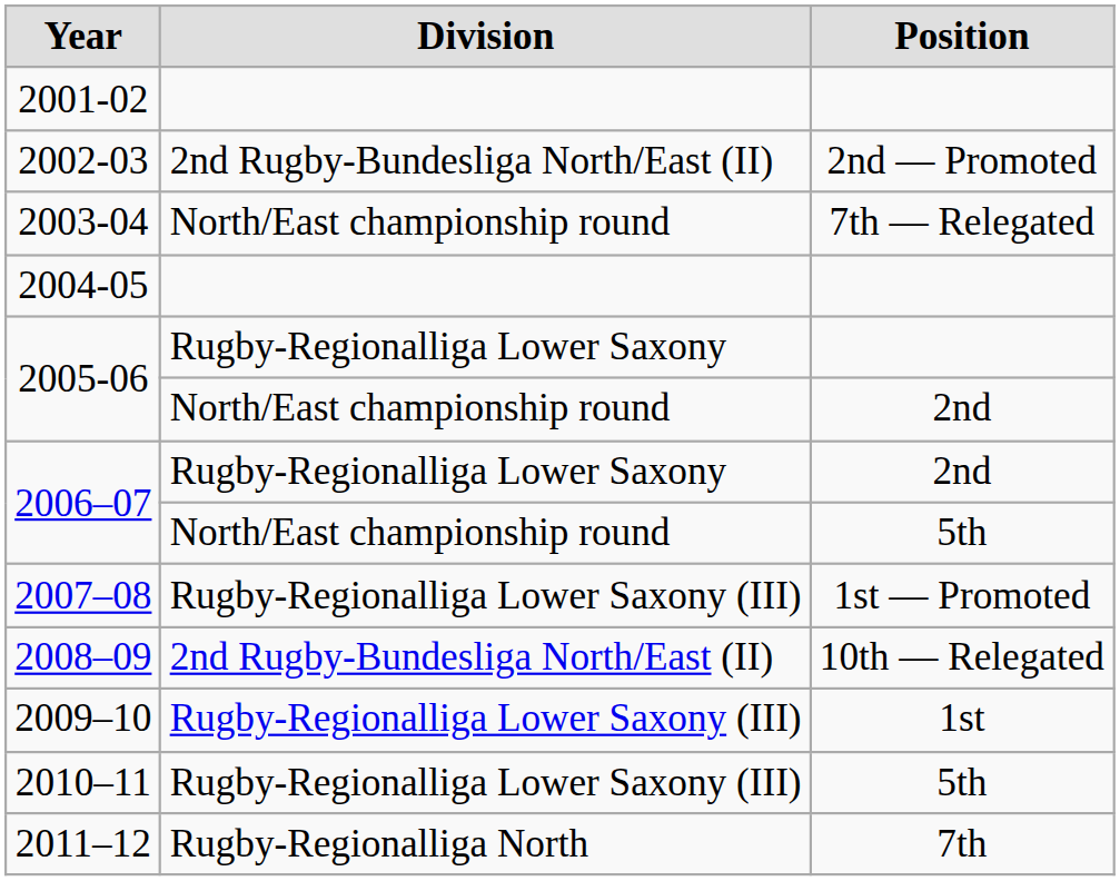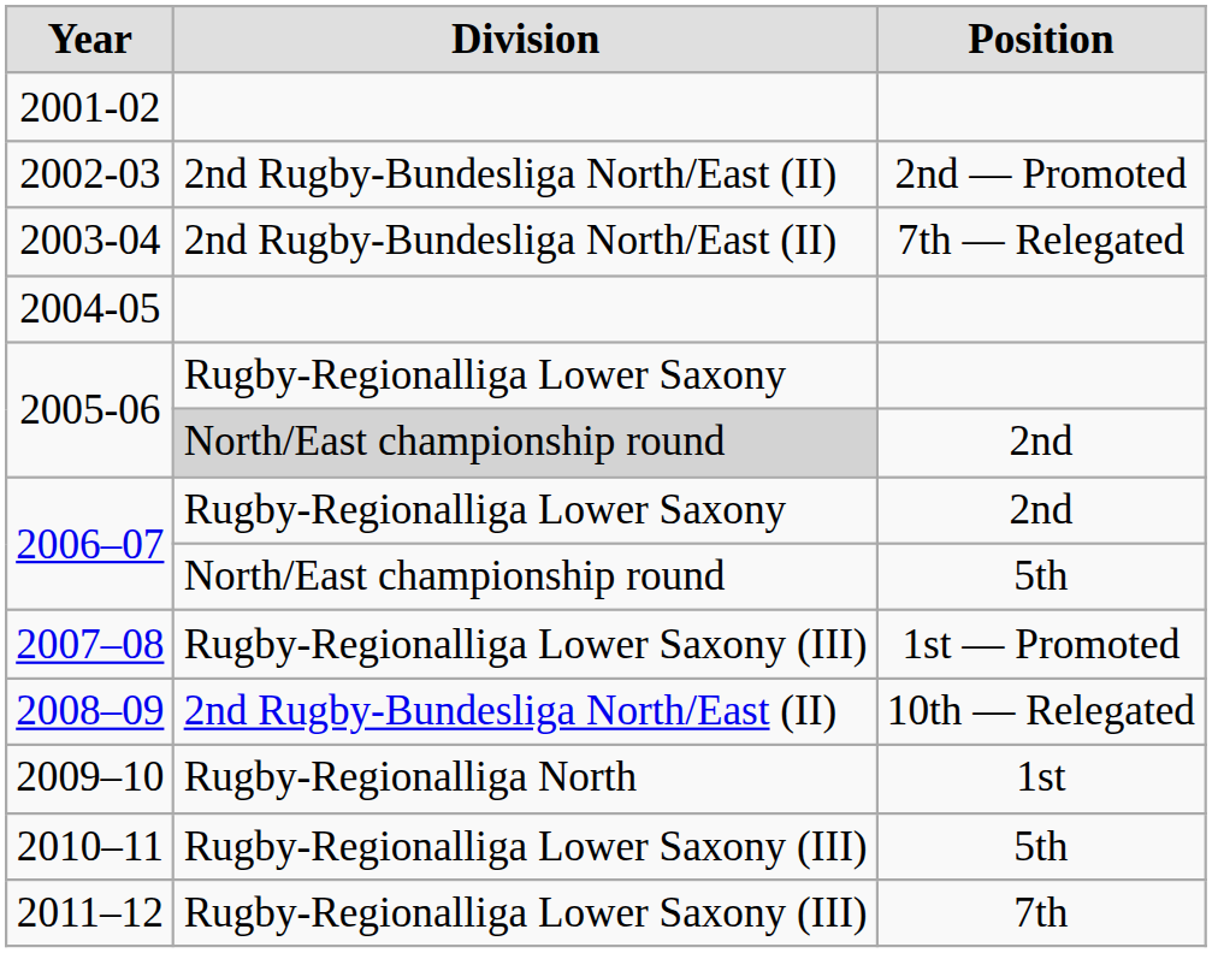 <table class="wikitable">
 <tr style="text-align:center; background:#dfdfdf;">
 <td><strong>Year</strong></td>
 <td><strong>Division</strong></td>
 <td><strong>Position</strong></td>
 </tr>
 <tr style="text-align:center;">
 <td>2001-02</td>
 <td style="text-align:left;"></td>
 <td></td>
 </tr>
 <tr style="text-align:center;">
 <td>2002-03</td>
 <td style="text-align:left;">2nd Rugby-Bundesliga North/East (II)</td>
 <td>2nd — Promoted</td>
 </tr>
 <tr style="text-align:center;">
 <td>2003-04</td>
-<td style="text-align:left;">North/East championship round</td>
+<td style="text-align:left;">2nd Rugby-Bundesliga North/East (II)</td>
 <td>7th — Relegated</td>
 </tr>
 <tr style="text-align:center;">
 <td>2004-05</td>
 <td style="text-align:left;"></td>
 <td></td>
 </tr>
 <tr style="text-align:center;">
 <td rowspan=2>2005-06</td>
 <td style="text-align:left;">Rugby-Regionalliga Lower Saxony</td>
 <td></td>
 </tr>
 <tr style="text-align:center;">
-<td style="text-align:left;">North/East championship round</td>
+<td style="background: lightgrey; text-align:left;">North/East championship round</td>
 <td>2nd</td>
 </tr>
 <tr style="text-align:center;">
 <td rowspan=2><a href='#'>2006–07</a></td>
 <td style="text-align:left;">Rugby-Regionalliga Lower Saxony</td>
 <td>2nd</td>
 </tr>
 <tr style="text-align:center;">
 <td style="text-align:left;">North/East championship round</td>
 <td>5th</td>
 </tr>
 <tr style="text-align:center;">
 <td><a href='#'>2007–08</a></td>
 <td style="text-align:left;">Rugby-Regionalliga Lower Saxony (III)</td>
 <td>1st — Promoted</td>
 </tr>
 <tr style="text-align:center;">
 <td><a href='#'>2008–09</a></td>
 <td style="text-align:left;"><a href='#'>2nd Rugby-Bundesliga North/East</a> (II)</td>
 <td>10th — Relegated</td>
 </tr>
 <tr style="text-align:center;">
 <td>2009–10</td>
-<td style="text-align:left;"><a href='#'>Rugby-Regionalliga Lower Saxony</a> (III)</td>
+<td align="left">Rugby-Regionalliga North</td>
 <td>1st</td>
 </tr>
 <tr style="text-align:center;">
 <td>2010–11</td>
 <td style="text-align:left;">Rugby-Regionalliga Lower Saxony (III)</td>
 <td>5th</td>
 </tr>
 <tr align="center">
 <td>2011–12</td>
-<td align="left">Rugby-Regionalliga North</td>
+<td style="text-align:left;">Rugby-Regionalliga Lower Saxony (III)</td>
 <td>7th</td>
 </tr>
 </table>
